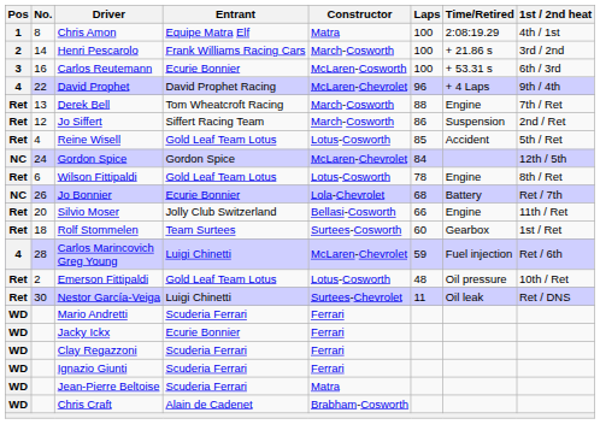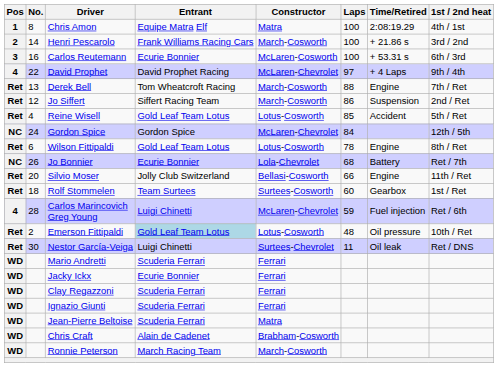 <table class="wikitable" style="font-size: 95%;">
 <tr>
 <th>Pos</th>
 <th>No.</th>
 <th>Driver</th>
 <th>Entrant</th>
 <th>Constructor</th>
 <th>Laps</th>
 <th>Time/Retired</th>
 <th>1st / 2nd heat</th>
 </tr>
 <tr>
 <th>1</th>
 <td>8</td>
 <td> <a href='#'>Chris Amon</a></td>
 <td><a href='#'>Equipe Matra</a> <a href='#'>Elf</a></td>
 <td><a href='#'>Matra</a></td>
 <td>100</td>
 <td>2:08:19.29</td>
 <td>4th / 1st</td>
 </tr>
 <tr>
 <th>2</th>
 <td>14</td>
 <td> <a href='#'>Henri Pescarolo</a></td>
 <td><a href='#'>Frank Williams Racing Cars</a></td>
 <td><a href='#'>March</a>-<a href='#'>Cosworth</a></td>
 <td>100</td>
 <td>+ 21.86 s</td>
 <td>3rd / 2nd</td>
 </tr>
 <tr>
 <th>3</th>
 <td>16</td>
 <td> <a href='#'>Carlos Reutemann</a></td>
 <td><a href='#'>Ecurie Bonnier</a></td>
 <td><a href='#'>McLaren</a>-<a href='#'>Cosworth</a></td>
 <td>100</td>
 <td>+ 53.31 s</td>
 <td>6th / 3rd</td>
 </tr>
 <tr style="background-color: #CFCFFF">
 <th>4</th>
 <td>22</td>
 <td> <a href='#'>David Prophet</a></td>
 <td>David Prophet Racing</td>
 <td><a href='#'>McLaren</a>-<a href='#'>Chevrolet</a></td>
-<td>96</td>
+<td>97</td>
 <td>+ 4 Laps</td>
 <td>9th / 4th</td>
 </tr>
 <tr>
 <th>Ret</th>
 <td>13</td>
 <td> <a href='#'>Derek Bell</a></td>
 <td>Tom Wheatcroft Racing</td>
 <td><a href='#'>March</a>-<a href='#'>Cosworth</a></td>
 <td>88</td>
 <td>Engine</td>
 <td>7th / Ret</td>
 </tr>
 <tr>
 <th>Ret</th>
 <td>12</td>
 <td> <a href='#'>Jo Siffert</a></td>
 <td>Siffert Racing Team</td>
 <td><a href='#'>March</a>-<a href='#'>Cosworth</a></td>
 <td>86</td>
 <td>Suspension</td>
 <td>2nd / Ret</td>
 </tr>
 <tr>
 <th>Ret</th>
 <td>4</td>
 <td> <a href='#'>Reine Wisell</a></td>
 <td><a href='#'>Gold Leaf Team Lotus</a></td>
 <td><a href='#'>Lotus</a>-<a href='#'>Cosworth</a></td>
 <td>85</td>
 <td>Accident</td>
 <td>5th / Ret</td>
 </tr>
 <tr style="background-color: #CFCFFF">
 <th>NC</th>
 <td>24</td>
 <td> <a href='#'>Gordon Spice</a></td>
 <td>Gordon Spice</td>
 <td><a href='#'>McLaren</a>-<a href='#'>Chevrolet</a></td>
 <td>84</td>
 <td></td>
 <td>12th / 5th</td>
 </tr>
 <tr>
 <th>Ret</th>
 <td>6</td>
 <td> <a href='#'>Wilson Fittipaldi</a></td>
 <td><a href='#'>Gold Leaf Team Lotus</a></td>
 <td><a href='#'>Lotus</a>-<a href='#'>Cosworth</a></td>
 <td>78</td>
 <td>Engine</td>
 <td>8th / Ret</td>
 </tr>
 <tr style="background-color: #CFCFFF">
 <th>NC</th>
 <td>26</td>
 <td> <a href='#'>Jo Bonnier</a></td>
 <td><a href='#'>Ecurie Bonnier</a></td>
 <td><a href='#'>Lola</a>-<a href='#'>Chevrolet</a></td>
 <td>68</td>
 <td>Battery</td>
 <td>Ret / 7th</td>
 </tr>
 <tr>
 <th>Ret</th>
 <td>20</td>
 <td> <a href='#'>Silvio Moser</a></td>
 <td>Jolly Club Switzerland</td>
 <td><a href='#'>Bellasi</a>-<a href='#'>Cosworth</a></td>
 <td>66</td>
 <td>Engine</td>
 <td>11th / Ret</td>
 </tr>
 <tr>
 <th>Ret</th>
 <td>18</td>
 <td> <a href='#'>Rolf Stommelen</a></td>
 <td><a href='#'>Team Surtees</a></td>
 <td><a href='#'>Surtees</a>-<a href='#'>Cosworth</a></td>
 <td>60</td>
 <td>Gearbox</td>
 <td>1st / Ret</td>
 </tr>
 <tr style="background-color: #CFCFFF">
 <th>4</th>
 <td>28</td>
 <td> <a href='#'>Carlos Marincovich</a><br> <a href='#'>Greg Young</a></td>
 <td><a href='#'>Luigi Chinetti</a></td>
 <td><a href='#'>McLaren</a>-<a href='#'>Chevrolet</a></td>
 <td>59</td>
 <td>Fuel injection</td>
 <td>Ret / 6th</td>
 </tr>
 <tr>
 <th>Ret</th>
 <td>2</td>
 <td> <a href='#'>Emerson Fittipaldi</a></td>
-<td><a href='#'>Gold Leaf Team Lotus</a></td>
+<td style="background: lightblue;"><a href='#'>Gold Leaf Team Lotus</a></td>
 <td><a href='#'>Lotus</a>-<a href='#'>Cosworth</a></td>
 <td>48</td>
 <td>Oil pressure</td>
 <td>10th / Ret</td>
 </tr>
 <tr style="background-color: #CFCFFF">
 <th>Ret</th>
 <td>30</td>
 <td> <a href='#'>Nestor García-Veiga</a></td>
 <td>Luigi Chinetti</td>
 <td><a href='#'>Surtees</a>-<a href='#'>Chevrolet</a></td>
 <td>11</td>
 <td>Oil leak</td>
 <td>Ret / DNS</td>
 </tr>
 <tr>
 <th>WD</th>
 <td></td>
 <td> <a href='#'>Mario Andretti</a></td>
 <td><a href='#'>Scuderia Ferrari</a></td>
 <td><a href='#'>Ferrari</a></td>
 <td></td>
 <td></td>
 <td></td>
 </tr>
 <tr>
 <th>WD</th>
 <td></td>
 <td> <a href='#'>Jacky Ickx</a></td>
 <td><a href='#'>Ecurie Bonnier</a></td>
 <td><a href='#'>Ferrari</a></td>
 <td></td>
 <td></td>
 <td></td>
 </tr>
 <tr>
 <th>WD</th>
 <td></td>
 <td> <a href='#'>Clay Regazzoni</a></td>
 <td><a href='#'>Scuderia Ferrari</a></td>
 <td><a href='#'>Ferrari</a></td>
 <td></td>
 <td></td>
 <td></td>
 </tr>
 <tr>
 <th>WD</th>
 <td></td>
 <td> <a href='#'>Ignazio Giunti</a></td>
 <td><a href='#'>Scuderia Ferrari</a></td>
 <td><a href='#'>Ferrari</a></td>
 <td></td>
 <td></td>
 <td></td>
 </tr>
 <tr>
 <th>WD</th>
 <td></td>
 <td> <a href='#'>Jean-Pierre Beltoise</a></td>
 <td><a href='#'>Scuderia Ferrari</a></td>
 <td><a href='#'>Matra</a></td>
 <td></td>
 <td></td>
 <td></td>
 </tr>
 <tr>
 <th>WD</th>
 <td></td>
 <td> <a href='#'>Chris Craft</a></td>
 <td><a href='#'>Alain de Cadenet</a></td>
 <td><a href='#'>Brabham</a>-<a href='#'>Cosworth</a></td>
 <td></td>
 <td></td>
 <td></td>
 </tr>
 <tr>
+<th>WD</th>
+<td></td>
+<td> <a href='#'>Ronnie Peterson</a></td>
+<td><a href='#'>March Racing Team</a></td>
+<td><a href='#'>March</a>-<a href='#'>Cosworth</a></td>
+<td></td>
+<td></td>
+<td></td>
+</tr>
+<tr>
 <th colspan="8"></th>
 </tr>
 </table>
